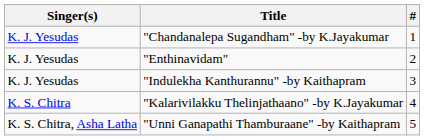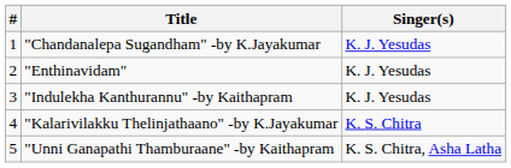 <table class="wikitable" style="font-size:95%;">
 <tr>
+<th>#</th>
+<th>Title</th>
 <th>Singer(s)</th>
-<th>Title</th>
-<th>#</th>
 </tr>
 <tr>
+<td>1</td>
+<td>"Chandanalepa Sugandham" -by K.Jayakumar</td>
 <td><a href='#'>K. J. Yesudas</a></td>
-<td>"Chandanalepa Sugandham" -by K.Jayakumar</td>
-<td>1</td>
 </tr>
 <tr>
+<td>2</td>
+<td>"Enthinavidam"</td>
 <td>K. J. Yesudas</td>
-<td>"Enthinavidam"</td>
-<td>2</td>
 </tr>
 <tr>
+<td>3</td>
+<td>"Indulekha Kanthurannu" -by Kaithapram</td>
 <td>K. J. Yesudas</td>
-<td>"Indulekha Kanthurannu" -by Kaithapram</td>
-<td>3</td>
 </tr>
 <tr>
+<td>4</td>
+<td>"Kalarivilakku Thelinjathaano" -by K.Jayakumar</td>
 <td><a href='#'>K. S. Chitra</a></td>
-<td>"Kalarivilakku Thelinjathaano" -by K.Jayakumar</td>
-<td>4</td>
 </tr>
 <tr>
+<td>5</td>
+<td>"Unni Ganapathi Thamburaane" -by Kaithapram</td>
 <td>K. S. Chitra, <a href='#'>Asha Latha</a></td>
-<td>"Unni Ganapathi Thamburaane" -by Kaithapram</td>
-<td>5</td>
 </tr>
 </table>
